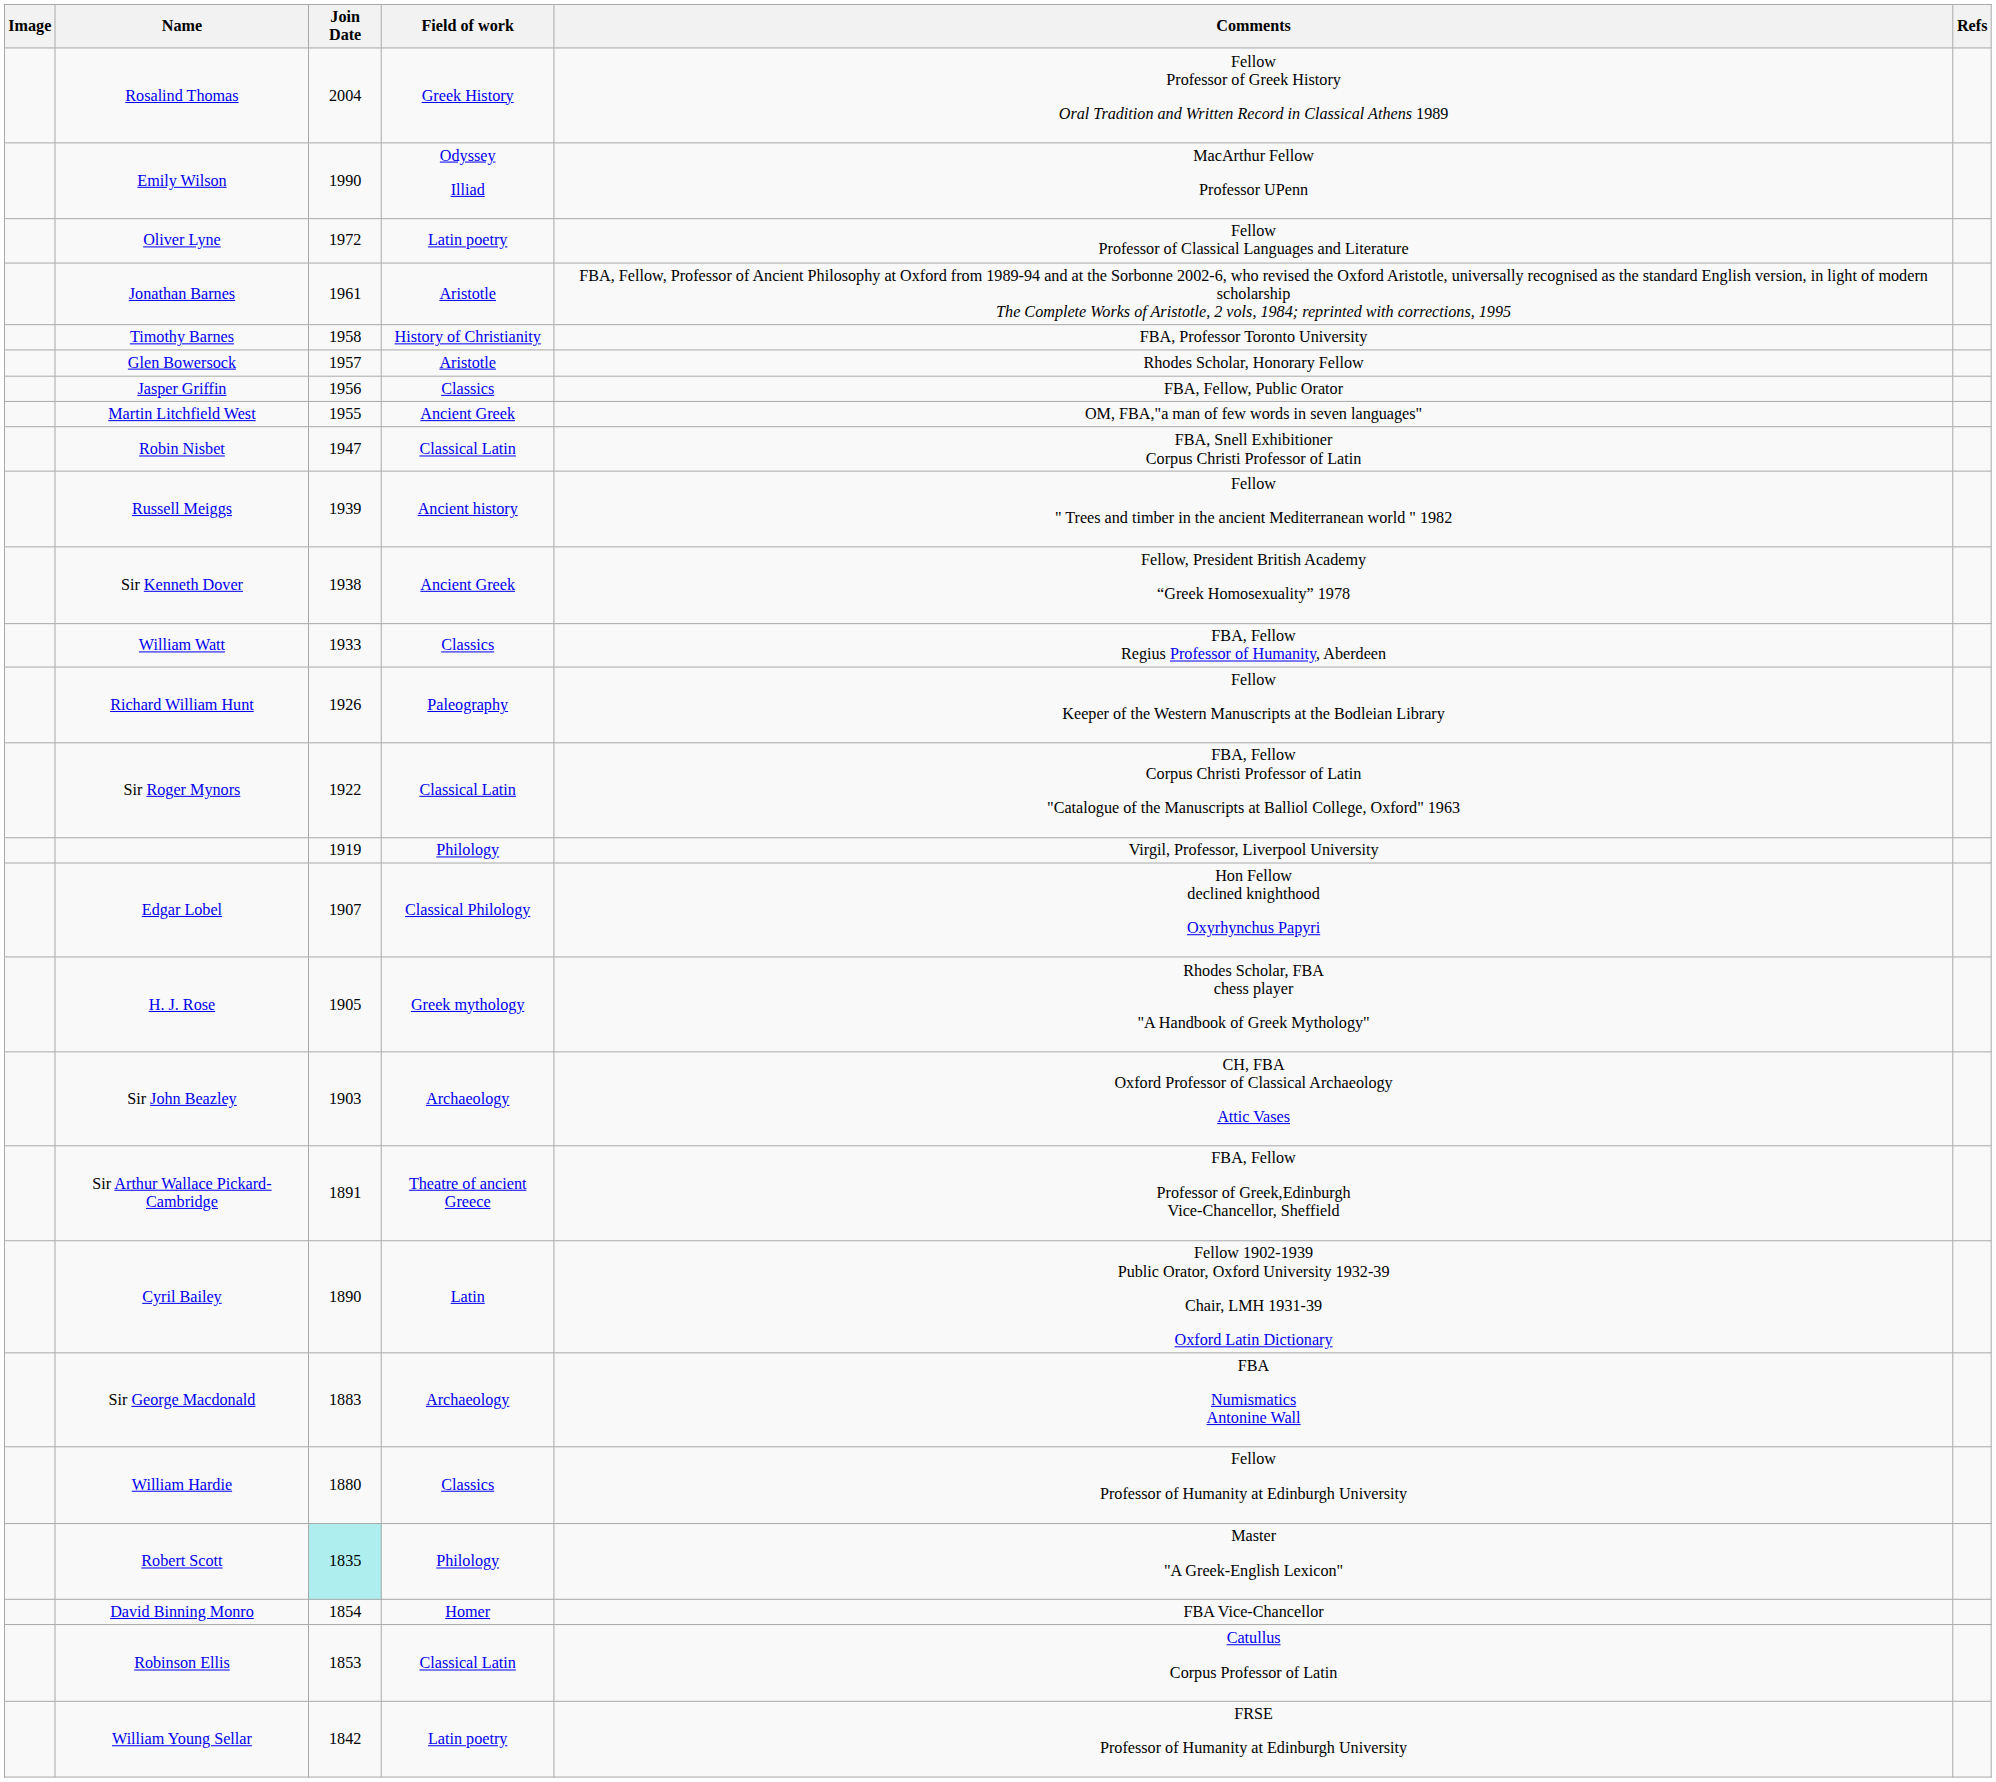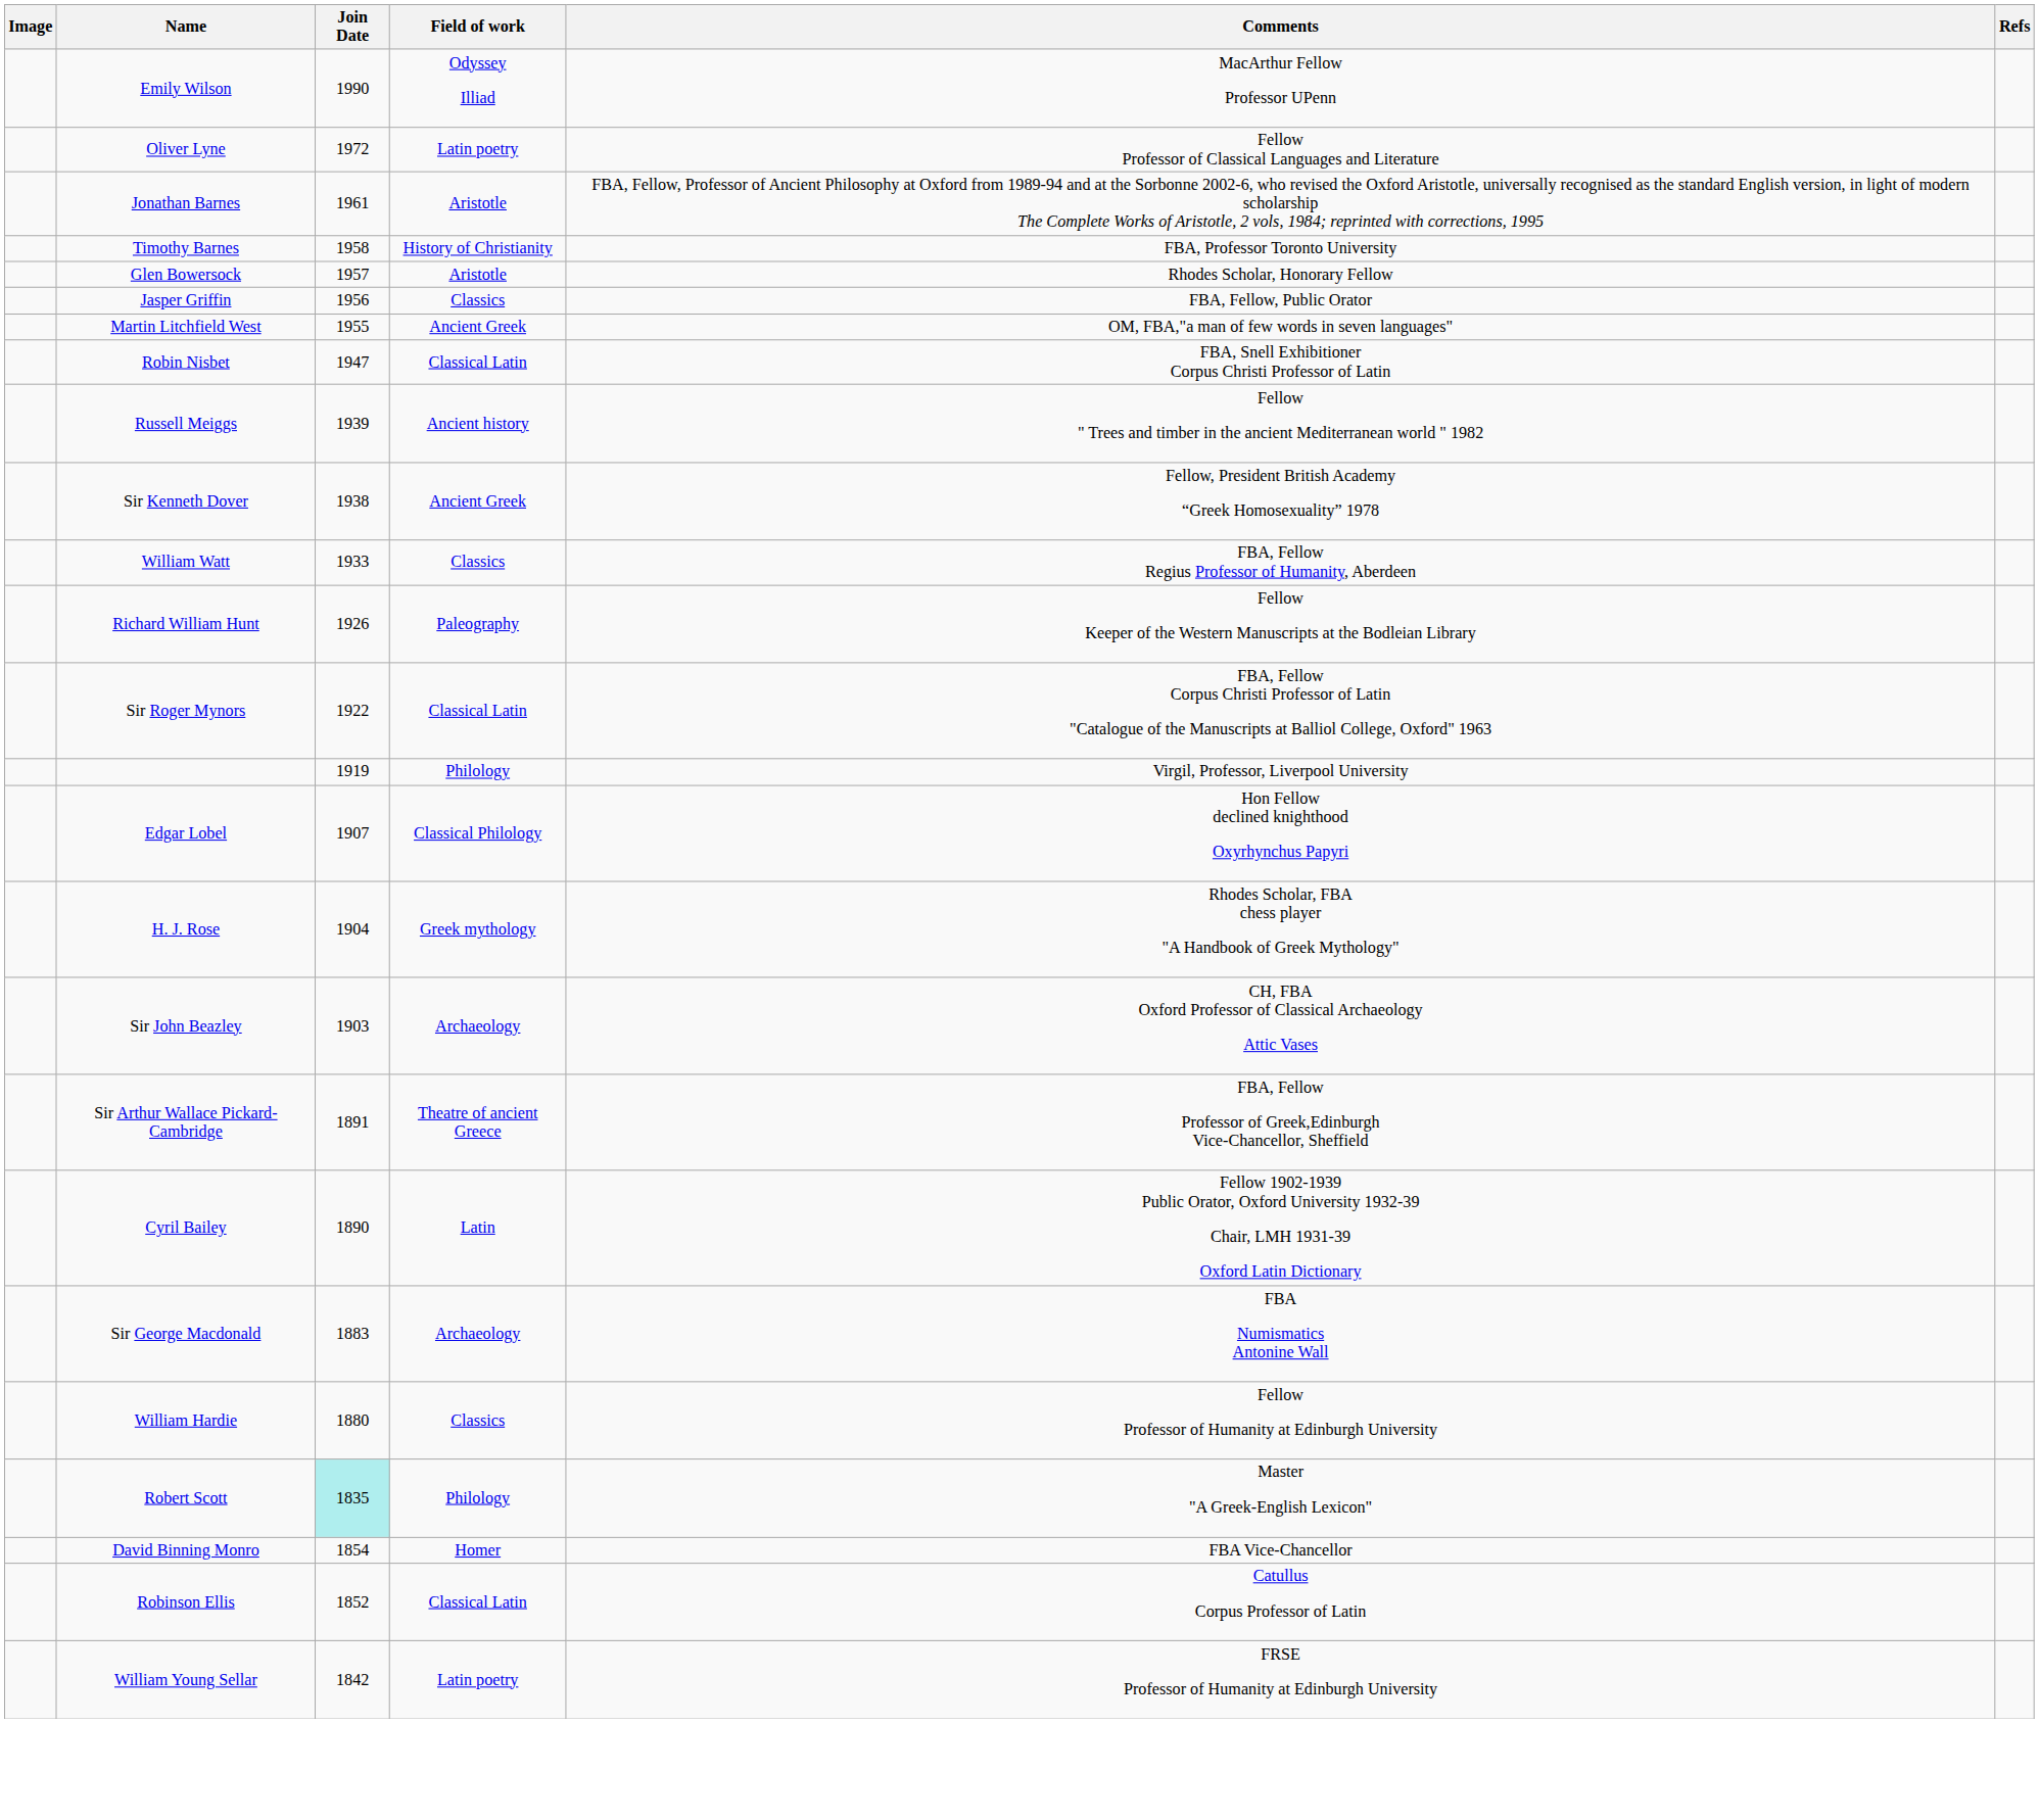 <table class="wikitable sortable" style="text-align:center; border:none;">
 <tr>
 <th class="unsortable">Image</th>
 <th>Name</th>
 <th>Join Date</th>
 <th>Field of work</th>
 <th>Comments</th>
 <th>Refs</th>
-</tr>
-<tr>
-<td></td>
-<td><a href='#'>Rosalind Thomas</a></td>
-<td>2004</td>
-<td><a href='#'>Greek History</a></td>
-<td>Fellow<br>Professor of Greek History<p><em>Oral Tradition and Written Record in Classical Athens</em> 1989</p></td>
-<td></td>
 </tr>
 <tr>
 <td></td>
 <td><a href='#'>Emily Wilson</a></td>
 <td>1990</td>
 <td><a href='#'>Odyssey</a><p><a href='#'>Illiad</a></p></td>
 <td>MacArthur Fellow<p>Professor UPenn</p></td>
 <td></td>
 </tr>
 <tr>
 <td></td>
 <td><a href='#'>Oliver Lyne</a></td>
 <td>1972</td>
 <td><a href='#'>Latin poetry</a></td>
 <td>Fellow<br>Professor of Classical Languages and Literature</td>
 <td></td>
 </tr>
 <tr>
 <td></td>
 <td><a href='#'>Jonathan Barnes</a></td>
 <td>1961</td>
 <td><a href='#'>Aristotle</a></td>
 <td>FBA, Fellow, Professor of Ancient Philosophy at Oxford from 1989-94 and at the Sorbonne 2002-6, who revised the Oxford Aristotle, universally recognised as the standard English version, in light of modern scholarship<br><em>The Complete Works of Aristotle, 2 vols, 1984; reprinted with corrections, 1995</em></td>
 <td></td>
 </tr>
 <tr>
 <td></td>
 <td><a href='#'>Timothy Barnes</a></td>
 <td>1958</td>
 <td><a href='#'>History of Christianity</a></td>
 <td>FBA, Professor Toronto University</td>
 <td></td>
 </tr>
 <tr>
 <td></td>
 <td><a href='#'>Glen Bowersock</a></td>
 <td>1957</td>
 <td><a href='#'>Aristotle</a></td>
 <td>Rhodes Scholar, Honorary Fellow</td>
 <td></td>
 </tr>
 <tr>
 <td></td>
 <td><a href='#'>Jasper Griffin</a></td>
 <td>1956</td>
 <td><a href='#'>Classics</a></td>
 <td>FBA, Fellow, Public Orator</td>
 <td></td>
 </tr>
 <tr>
 <td></td>
 <td><a href='#'>Martin Litchfield West</a></td>
 <td>1955</td>
 <td><a href='#'>Ancient Greek</a></td>
 <td>OM, FBA,"a man of few words in seven languages"</td>
 <td></td>
 </tr>
 <tr>
 <td></td>
 <td><a href='#'>Robin Nisbet</a></td>
 <td>1947</td>
 <td><a href='#'>Classical Latin</a></td>
 <td>FBA, Snell Exhibitioner<br>Corpus Christi Professor of Latin</td>
 <td></td>
 </tr>
 <tr>
 <td></td>
 <td><a href='#'>Russell Meiggs</a></td>
 <td>1939</td>
 <td><a href='#'>Ancient history</a></td>
 <td>Fellow<p>" Trees and timber in the ancient Mediterranean world " 1982</p></td>
 <td></td>
 </tr>
 <tr>
 <td></td>
 <td>Sir <a href='#'>Kenneth Dover</a></td>
 <td>1938</td>
 <td><a href='#'>Ancient Greek</a></td>
 <td>Fellow, President British Academy<p>“Greek Homosexuality” 1978</p></td>
 <td></td>
 </tr>
 <tr>
 <td></td>
 <td><a href='#'>William Watt</a></td>
 <td>1933</td>
 <td><a href='#'>Classics</a></td>
 <td>FBA, Fellow<br>Regius <a href='#'>Professor of Humanity</a>, Aberdeen</td>
 <td></td>
 </tr>
 <tr>
 <td></td>
 <td><a href='#'>Richard William Hunt</a></td>
 <td>1926</td>
 <td><a href='#'>Paleography</a></td>
 <td>Fellow<p>Keeper of the Western Manuscripts at the Bodleian Library</p></td>
 <td></td>
 </tr>
 <tr>
 <td></td>
 <td>Sir <a href='#'>Roger Mynors</a></td>
 <td>1922</td>
 <td><a href='#'>Classical Latin</a></td>
 <td>FBA, Fellow<br>Corpus Christi Professor of Latin<p>"Catalogue of the Manuscripts at Balliol College, Oxford" 1963</p></td>
 <td></td>
 </tr>
 <tr>
 <td></td>
 <td></td>
 <td>1919</td>
 <td><a href='#'>Philology</a></td>
 <td>Virgil, Professor, Liverpool University</td>
 <td></td>
 </tr>
 <tr>
 <td></td>
 <td><a href='#'>Edgar Lobel</a></td>
 <td>1907</td>
 <td><a href='#'>Classical Philology</a></td>
 <td>Hon Fellow<br>declined knighthood<p><a href='#'>Oxyrhynchus Papyri</a></p></td>
 <td></td>
 </tr>
 <tr>
 <td></td>
 <td><a href='#'>H. J. Rose</a></td>
-<td>1905</td>
+<td>1904</td>
 <td><a href='#'>Greek mythology</a></td>
 <td>Rhodes Scholar, FBA<br> chess player<p>"A Handbook of Greek Mythology"</p></td>
 <td></td>
 </tr>
 <tr>
 <td></td>
 <td>Sir <a href='#'>John Beazley</a></td>
 <td>1903</td>
 <td><a href='#'>Archaeology</a></td>
 <td>CH, FBA<br>Oxford Professor of Classical Archaeology<p><a href='#'>Attic Vases</a></p></td>
 <td></td>
 </tr>
 <tr>
 <td></td>
 <td>Sir <a href='#'>Arthur Wallace Pickard-Cambridge</a></td>
 <td>1891</td>
 <td><a href='#'>Theatre of ancient Greece</a></td>
 <td>FBA, Fellow<p>Professor of Greek,Edinburgh<br>Vice-Chancellor, Sheffield</p></td>
 <td></td>
 </tr>
 <tr>
 <td></td>
 <td><a href='#'>Cyril Bailey</a></td>
 <td>1890</td>
 <td><a href='#'>Latin</a></td>
 <td>Fellow 1902-1939<br>Public Orator, Oxford University 1932-39<p>Chair, LMH 1931-39</p><a href='#'>Oxford Latin Dictionary</a></td>
 <td></td>
 </tr>
 <tr>
 <td></td>
 <td>Sir <a href='#'>George Macdonald</a></td>
 <td>1883</td>
 <td><a href='#'>Archaeology</a></td>
 <td>FBA<p><a href='#'>Numismatics</a><br><a href='#'>Antonine Wall</a></p></td>
 <td></td>
 </tr>
 <tr>
 <td></td>
 <td><a href='#'>William Hardie</a></td>
 <td>1880</td>
 <td><a href='#'>Classics</a></td>
 <td>Fellow<p>Professor of Humanity at Edinburgh University</p></td>
 <td></td>
 </tr>
 <tr>
 <td></td>
 <td><a href='#'>Robert Scott</a></td>
 <td style="background: paleturquoise;">1835</td>
 <td><a href='#'>Philology</a></td>
 <td>Master<p>"A Greek-English Lexicon"</p></td>
 <td></td>
 </tr>
 <tr>
 <td></td>
 <td><a href='#'>David Binning Monro</a></td>
 <td>1854</td>
 <td><a href='#'>Homer</a></td>
 <td>FBA Vice-Chancellor</td>
 <td></td>
 </tr>
 <tr>
 <td></td>
 <td><a href='#'>Robinson Ellis</a></td>
-<td>1853</td>
+<td>1852</td>
 <td><a href='#'>Classical Latin</a></td>
 <td><a href='#'>Catullus</a><p>Corpus Professor of Latin</p></td>
 <td></td>
 </tr>
 <tr>
 <td></td>
 <td><a href='#'>William Young Sellar</a></td>
 <td>1842</td>
 <td><a href='#'>Latin poetry</a></td>
 <td>FRSE<p>Professor of Humanity at Edinburgh University</p></td>
 <td></td>
 </tr>
 </table>
